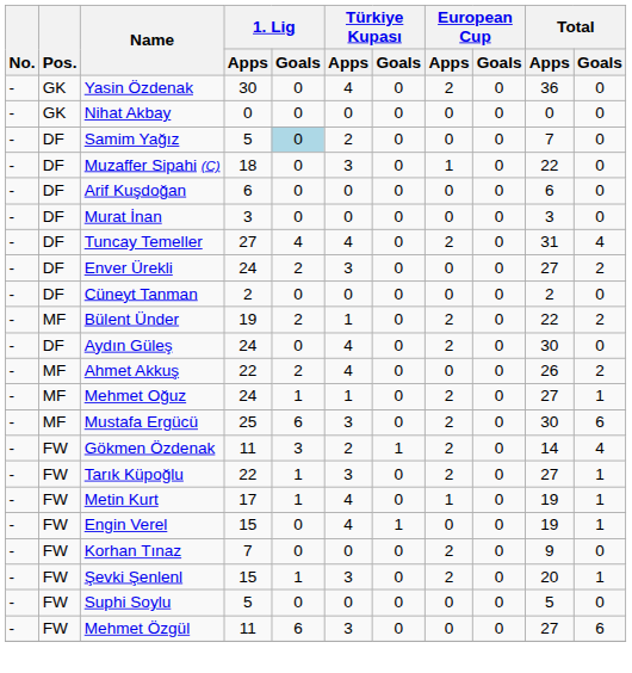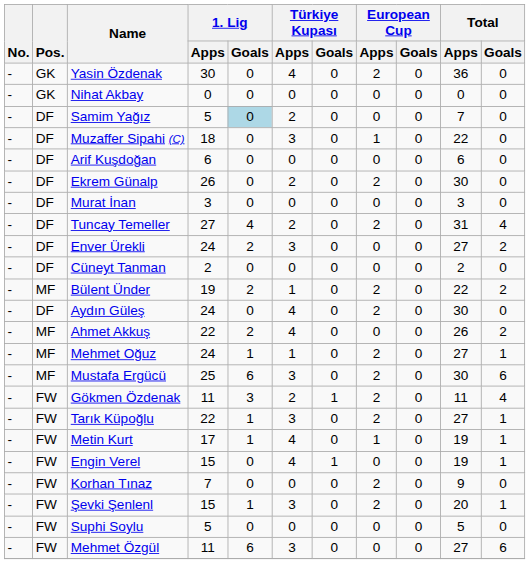 <table class="wikitable" style="text-align:center">
 <tr>
 <th rowspan="2" valign="bottom">No.</th>
 <th rowspan="2" valign="bottom">Pos.</th>
 <th rowspan="2">Name</th>
 <th colspan="2" width="85"><a href='#'>1. Lig</a></th>
 <th colspan="2" width="85"><a href='#'>Türkiye Kupası</a></th>
 <th colspan="2" width="85"><a href='#'>European Cup</a></th>
 <th colspan="2" width="85">Total</th>
 </tr>
 <tr>
 <th>Apps</th>
 <th>Goals</th>
 <th>Apps</th>
 <th>Goals</th>
 <th>Apps</th>
 <th>Goals</th>
 <th>Apps</th>
 <th>Goals</th>
 </tr>
 <tr>
 <td align="left">-</td>
 <td align="left">GK</td>
 <td align="left"> <a href='#'>Yasin Özdenak</a></td>
 <td>30</td>
 <td>0</td>
 <td>4</td>
 <td>0</td>
 <td>2</td>
 <td>0</td>
 <td>36</td>
 <td>0</td>
 </tr>
 <tr>
 <td align="left">-</td>
 <td align="left">GK</td>
 <td align="left"> <a href='#'>Nihat Akbay</a></td>
 <td>0</td>
 <td>0</td>
 <td>0</td>
 <td>0</td>
 <td>0</td>
 <td>0</td>
 <td>0</td>
 <td>0</td>
 </tr>
 <tr>
 <td align="left">-</td>
 <td align="left">DF</td>
 <td align="left"> <a href='#'>Samim Yağız</a></td>
 <td>5</td>
 <td style="background: lightblue;">0</td>
 <td>2</td>
 <td>0</td>
 <td>0</td>
 <td>0</td>
 <td>7</td>
 <td>0</td>
 </tr>
 <tr>
 <td align="left">-</td>
 <td align="left">DF</td>
 <td align="left"> <a href='#'>Muzaffer Sipahi</a> <small><em><a href='#'>(C)</a></em></small></td>
 <td>18</td>
 <td>0</td>
 <td>3</td>
 <td>0</td>
 <td>1</td>
 <td>0</td>
 <td>22</td>
 <td>0</td>
 </tr>
 <tr>
 <td align="left">-</td>
 <td align="left">DF</td>
 <td align="left"> <a href='#'>Arif Kuşdoğan</a></td>
 <td>6</td>
 <td>0</td>
 <td>0</td>
 <td>0</td>
 <td>0</td>
 <td>0</td>
 <td>6</td>
 <td>0</td>
 </tr>
 <tr>
 <td align="left">-</td>
 <td align="left">DF</td>
+<td align="left"> <a href='#'>Ekrem Günalp</a></td>
+<td>26</td>
+<td>0</td>
+<td>2</td>
+<td>0</td>
+<td>2</td>
+<td>0</td>
+<td>30</td>
+<td>0</td>
+</tr>
+<tr>
+<td align="left">-</td>
+<td align="left">DF</td>
 <td align="left"> <a href='#'>Murat İnan</a></td>
 <td>3</td>
 <td>0</td>
 <td>0</td>
 <td>0</td>
 <td>0</td>
 <td>0</td>
 <td>3</td>
 <td>0</td>
 </tr>
 <tr>
 <td align="left">-</td>
 <td align="left">DF</td>
 <td align="left"> <a href='#'>Tuncay Temeller</a></td>
 <td>27</td>
 <td>4</td>
-<td>4</td>
+<td>2</td>
 <td>0</td>
 <td>2</td>
 <td>0</td>
 <td>31</td>
 <td>4</td>
 </tr>
 <tr>
 <td align="left">-</td>
 <td align="left">DF</td>
 <td align="left"> <a href='#'>Enver Ürekli</a></td>
 <td>24</td>
 <td>2</td>
 <td>3</td>
 <td>0</td>
 <td>0</td>
 <td>0</td>
 <td>27</td>
 <td>2</td>
 </tr>
 <tr>
 <td align="left">-</td>
 <td align="left">DF</td>
 <td align="left"> <a href='#'>Cüneyt Tanman</a></td>
 <td>2</td>
 <td>0</td>
 <td>0</td>
 <td>0</td>
 <td>0</td>
 <td>0</td>
 <td>2</td>
 <td>0</td>
 </tr>
 <tr>
 <td align="left">-</td>
 <td align="left">MF</td>
 <td align="left"> <a href='#'>Bülent Ünder</a></td>
 <td>19</td>
 <td>2</td>
 <td>1</td>
 <td>0</td>
 <td>2</td>
 <td>0</td>
 <td>22</td>
 <td>2</td>
 </tr>
 <tr>
 <td align="left">-</td>
 <td align="left">DF</td>
 <td align="left"> <a href='#'>Aydın Güleş</a></td>
 <td>24</td>
 <td>0</td>
 <td>4</td>
 <td>0</td>
 <td>2</td>
 <td>0</td>
 <td>30</td>
 <td>0</td>
 </tr>
 <tr>
 <td align="left">-</td>
 <td align="left">MF</td>
 <td align="left"> <a href='#'>Ahmet Akkuş</a></td>
 <td>22</td>
 <td>2</td>
 <td>4</td>
 <td>0</td>
 <td>0</td>
 <td>0</td>
 <td>26</td>
 <td>2</td>
 </tr>
 <tr>
 <td align="left">-</td>
 <td align="left">MF</td>
 <td align="left"> <a href='#'>Mehmet Oğuz</a></td>
 <td>24</td>
 <td>1</td>
 <td>1</td>
 <td>0</td>
 <td>2</td>
 <td>0</td>
 <td>27</td>
 <td>1</td>
 </tr>
 <tr>
 <td align="left">-</td>
 <td align="left">MF</td>
 <td align="left"> <a href='#'>Mustafa Ergücü</a></td>
 <td>25</td>
 <td>6</td>
 <td>3</td>
 <td>0</td>
 <td>2</td>
 <td>0</td>
 <td>30</td>
 <td>6</td>
 </tr>
 <tr>
 <td align="left">-</td>
 <td align="left">FW</td>
 <td align="left"> <a href='#'>Gökmen Özdenak</a></td>
 <td>11</td>
 <td>3</td>
 <td>2</td>
 <td>1</td>
 <td>2</td>
 <td>0</td>
-<td>14</td>
+<td>11</td>
 <td>4</td>
 </tr>
 <tr>
 <td align="left">-</td>
 <td align="left">FW</td>
 <td align="left"> <a href='#'>Tarık Küpoğlu</a></td>
 <td>22</td>
 <td>1</td>
 <td>3</td>
 <td>0</td>
 <td>2</td>
 <td>0</td>
 <td>27</td>
 <td>1</td>
 </tr>
 <tr>
 <td align="left">-</td>
 <td align="left">FW</td>
 <td align="left"> <a href='#'>Metin Kurt</a></td>
 <td>17</td>
 <td>1</td>
 <td>4</td>
 <td>0</td>
 <td>1</td>
 <td>0</td>
 <td>19</td>
 <td>1</td>
 </tr>
 <tr>
 <td align="left">-</td>
 <td align="left">FW</td>
 <td align="left"> <a href='#'>Engin Verel</a></td>
 <td>15</td>
 <td>0</td>
 <td>4</td>
 <td>1</td>
 <td>0</td>
 <td>0</td>
 <td>19</td>
 <td>1</td>
 </tr>
 <tr>
 <td align="left">-</td>
 <td align="left">FW</td>
 <td align="left"> <a href='#'>Korhan Tınaz</a></td>
 <td>7</td>
 <td>0</td>
 <td>0</td>
 <td>0</td>
 <td>2</td>
 <td>0</td>
 <td>9</td>
 <td>0</td>
 </tr>
 <tr>
 <td align="left">-</td>
 <td align="left">FW</td>
 <td align="left"> <a href='#'>Şevki Şenlenl</a></td>
 <td>15</td>
 <td>1</td>
 <td>3</td>
 <td>0</td>
 <td>2</td>
 <td>0</td>
 <td>20</td>
 <td>1</td>
 </tr>
 <tr>
 <td align="left">-</td>
 <td align="left">FW</td>
 <td align="left"> <a href='#'>Suphi Soylu</a></td>
 <td>5</td>
 <td>0</td>
 <td>0</td>
 <td>0</td>
 <td>0</td>
 <td>0</td>
 <td>5</td>
 <td>0</td>
 </tr>
 <tr>
 <td align="left">-</td>
 <td align="left">FW</td>
 <td align="left"> <a href='#'>Mehmet Özgül</a></td>
 <td>11</td>
 <td>6</td>
 <td>3</td>
 <td>0</td>
 <td>0</td>
 <td>0</td>
 <td>27</td>
 <td>6</td>
 </tr>
 <tr>
 </tr>
 </table>
